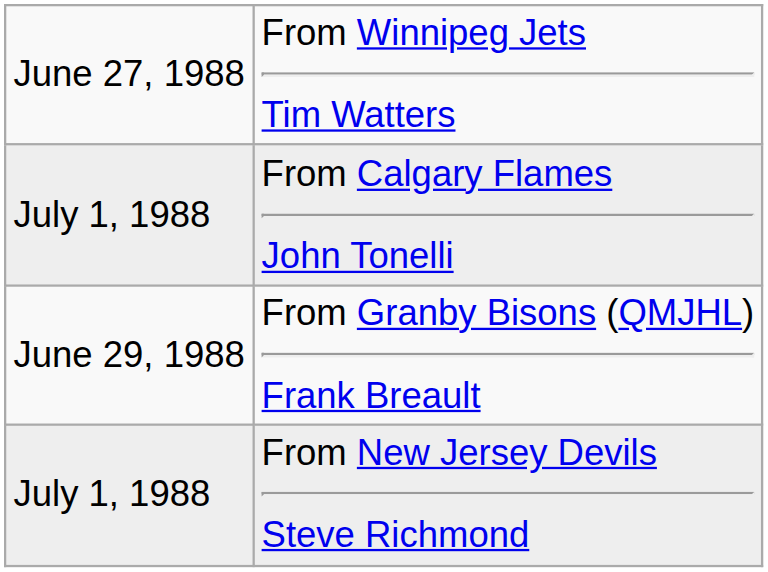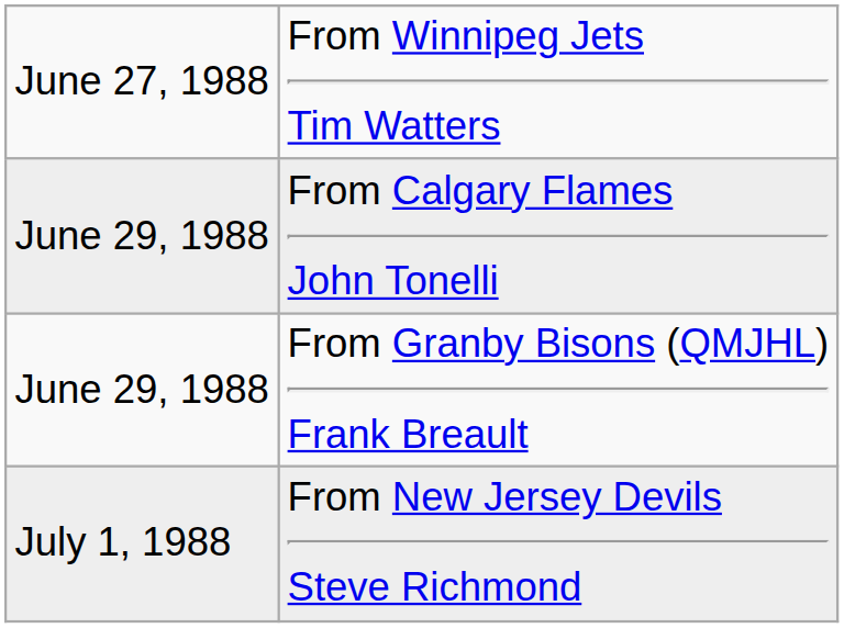 <table class="wikitable">
 <tr>
 <td>June 27, 1988</td>
 <td valign="top">From <a href='#'>Winnipeg Jets</a><hr><a href='#'>Tim Watters</a></td>
 </tr>
 <tr style="background:#eee;">
-<td>July 1, 1988</td>
+<td>June 29, 1988</td>
 <td valign="top">From <a href='#'>Calgary Flames</a><hr><a href='#'>John Tonelli</a></td>
 </tr>
 <tr>
 <td>June 29, 1988</td>
 <td valign="top">From <a href='#'>Granby Bisons</a> (<a href='#'>QMJHL</a>)<hr><a href='#'>Frank Breault</a></td>
 </tr>
 <tr style="background:#eee;">
 <td>July 1, 1988</td>
 <td valign="top">From <a href='#'>New Jersey Devils</a><hr><a href='#'>Steve Richmond</a></td>
 </tr>
 </table>
